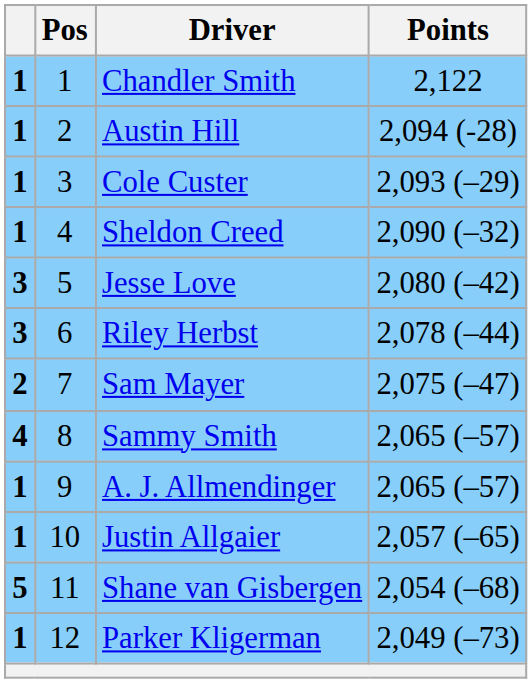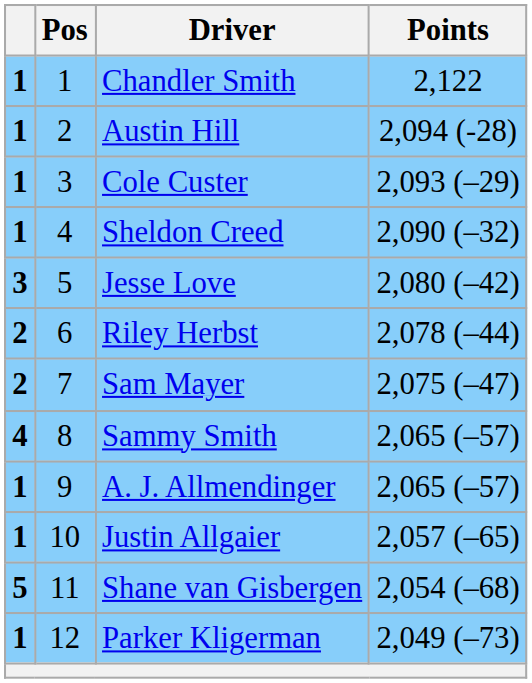 <table class="wikitable" style="font-size: 95%;">
 <tr>
 <th></th>
 <th>Pos</th>
 <th>Driver</th>
 <th>Points</th>
 </tr>
 <tr style="background:#87CEFA;">
 <td align="left"> <strong>1</strong></td>
 <td style="text-align:center;">1</td>
 <td><a href='#'>Chandler Smith</a></td>
 <td style="text-align:center;">2,122</td>
 </tr>
 <tr style="background:#87CEFA;">
 <td align="left"> <strong>1</strong></td>
 <td style="text-align:center;">2</td>
 <td><a href='#'>Austin Hill</a></td>
 <td style="text-align:center;">2,094 (-28)</td>
 </tr>
 <tr style="background:#87CEFA;">
 <td align="left"> <strong>1</strong></td>
 <td style="text-align:center;">3</td>
 <td><a href='#'>Cole Custer</a></td>
 <td style="text-align:center;">2,093 (–29)</td>
 </tr>
 <tr style="background:#87CEFA;">
 <td align="left"> <strong>1</strong></td>
 <td style="text-align:center;">4</td>
 <td><a href='#'>Sheldon Creed</a></td>
 <td style="text-align:center;">2,090 (–32)</td>
 </tr>
 <tr style="background:#87CEFA;">
 <td align="left"> <strong>3</strong></td>
 <td style="text-align:center;">5</td>
 <td><a href='#'>Jesse Love</a></td>
 <td style="text-align:center;">2,080 (–42)</td>
 </tr>
 <tr style="background:#87CEFA;">
-<td align="left"> <strong>3</strong></td>
+<td align="left"> <strong>2</strong></td>
 <td style="text-align:center;">6</td>
 <td><a href='#'>Riley Herbst</a></td>
 <td style="text-align:center;">2,078 (–44)</td>
 </tr>
 <tr style="background:#87CEFA;">
 <td align="left"> <strong>2</strong></td>
 <td style="text-align:center;">7</td>
 <td><a href='#'>Sam Mayer</a></td>
 <td style="text-align:center;">2,075 (–47)</td>
 </tr>
 <tr style="background:#87CEFA;">
 <td align="left"> <strong>4</strong></td>
 <td style="text-align:center;">8</td>
 <td><a href='#'>Sammy Smith</a></td>
 <td style="text-align:center;">2,065 (–57)</td>
 </tr>
 <tr style="background:#87CEFA;">
 <td align="left"> <strong>1</strong></td>
 <td style="text-align:center;">9</td>
 <td><a href='#'>A. J. Allmendinger</a></td>
 <td style="text-align:center;">2,065 (–57)</td>
 </tr>
 <tr style="background:#87CEFA;">
 <td align="left"> <strong>1</strong></td>
 <td style="text-align:center;">10</td>
 <td><a href='#'>Justin Allgaier</a></td>
 <td style="text-align:center;">2,057 (–65)</td>
 </tr>
 <tr style="background:#87CEFA;">
 <td align="left"> <strong>5</strong></td>
 <td style="text-align:center;">11</td>
 <td><a href='#'>Shane van Gisbergen</a></td>
 <td style="text-align:center;">2,054 (–68)</td>
 </tr>
 <tr style="background:#87CEFA;">
 <td align="left"> <strong>1</strong></td>
 <td style="text-align:center;">12</td>
 <td><a href='#'>Parker Kligerman</a></td>
 <td style="text-align:center;">2,049 (–73)</td>
 </tr>
 <tr class="sortbottom">
 <th colspan="9"></th>
 </tr>
 </table>
